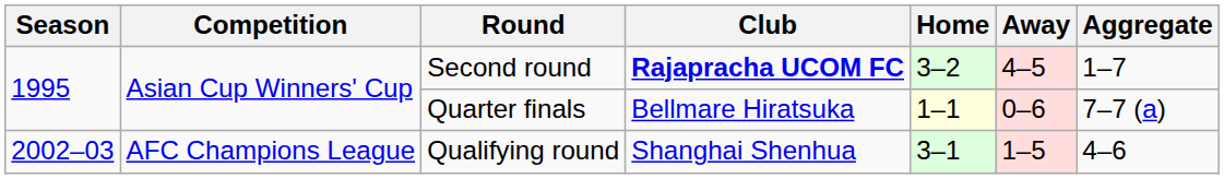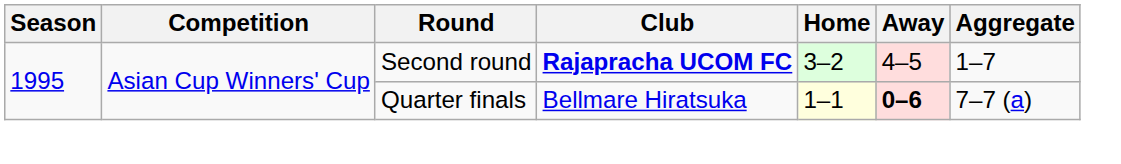 <table class="wikitable">
 <tr>
 <th>Season</th>
 <th>Competition</th>
 <th>Round</th>
 <th>Club</th>
 <th>Home</th>
 <th>Away</th>
 <th>Aggregate</th>
 </tr>
 <tr>
 <td rowspan="2"><a href='#'>1995</a></td>
 <td rowspan="2"><a href='#'>Asian Cup Winners' Cup</a></td>
 <td>Second round</td>
 <td><strong> <a href='#'>Rajapracha UCOM FC</a></strong></td>
 <td style="background:#dfd;">3–2</td>
 <td style="background:#fdd;">4–5</td>
 <td>1–7</td>
 </tr>
 <tr>
 <td>Quarter finals</td>
 <td> <a href='#'>Bellmare Hiratsuka</a></td>
 <td style="background:#ffd;">1–1</td>
-<td style="background:#fdd;">0–6</td>
+<td style="background:#fdd;"><strong>0–6</strong></td>
 <td>7–7 (<a href='#'>a</a>)</td>
 </tr>
-<tr>
-<td><a href='#'>2002–03</a></td>
-<td><a href='#'>AFC Champions League</a></td>
-<td>Qualifying round</td>
-<td> <a href='#'>Shanghai Shenhua</a></td>
-<td style="background:#dfd;">3–1</td>
-<td style="background:#fdd;">1–5</td>
-<td>4–6</td>
-</tr>
 </table>
